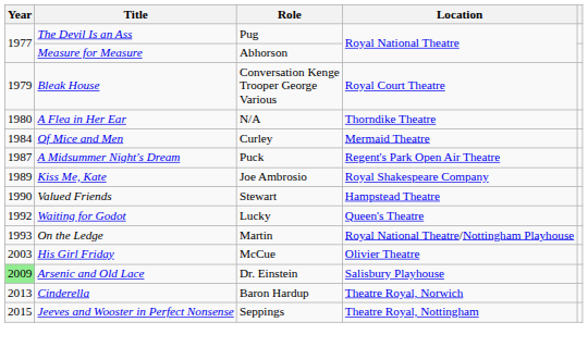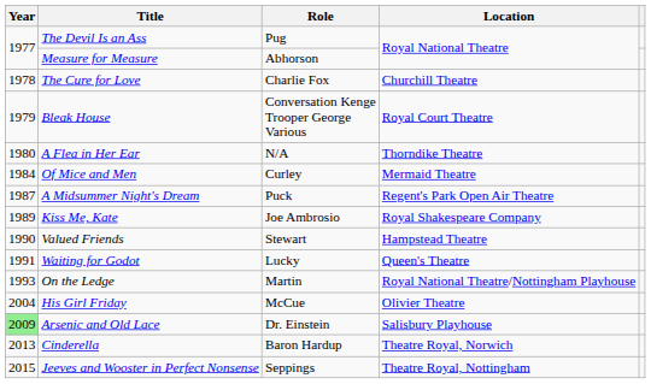 <table class="wikitable">
 <tr>
 <th>Year</th>
 <th>Title</th>
 <th>Role</th>
 <th>Location</th>
 <th></th>
 </tr>
 <tr>
 <td rowspan="2">1977</td>
 <td><em><a href='#'>The Devil Is an Ass</a></em></td>
 <td>Pug</td>
 <td rowspan="2"><a href='#'>Royal National Theatre</a></td>
 <td></td>
 </tr>
 <tr>
 <td><em><a href='#'>Measure for Measure</a></em></td>
 <td>Abhorson</td>
+<td></td>
+</tr>
+<tr>
+<td>1978</td>
+<td><em><a href='#'>The Cure for Love</a></em></td>
+<td>Charlie Fox</td>
+<td><a href='#'>Churchill Theatre</a></td>
 <td></td>
 </tr>
 <tr>
 <td>1979</td>
 <td><em><a href='#'>Bleak House</a></em></td>
 <td>Conversation Kenge<br>Trooper George<br>Various</td>
 <td><a href='#'>Royal Court Theatre</a></td>
 <td></td>
 </tr>
 <tr>
 <td>1980</td>
 <td><em><a href='#'>A Flea in Her Ear</a></em></td>
 <td>N/A</td>
 <td><a href='#'>Thorndike Theatre</a></td>
 <td></td>
 </tr>
 <tr>
 <td>1984</td>
 <td><em><a href='#'>Of Mice and Men</a></em></td>
 <td>Curley</td>
 <td><a href='#'>Mermaid Theatre</a></td>
 <td></td>
 </tr>
 <tr>
 <td>1987</td>
 <td><em><a href='#'>A Midsummer Night's Dream</a></em></td>
 <td>Puck</td>
 <td><a href='#'>Regent's Park Open Air Theatre</a></td>
 <td></td>
 </tr>
 <tr>
 <td>1989</td>
 <td><em><a href='#'>Kiss Me, Kate</a></em></td>
 <td>Joe Ambrosio</td>
 <td><a href='#'>Royal Shakespeare Company</a></td>
 <td></td>
 </tr>
 <tr>
 <td>1990</td>
 <td><em> Valued Friends</em></td>
 <td>Stewart</td>
 <td><a href='#'>Hampstead Theatre</a></td>
 <td></td>
 </tr>
 <tr>
-<td>1992</td>
+<td>1991</td>
 <td><em><a href='#'>Waiting for Godot</a></em></td>
 <td>Lucky</td>
 <td><a href='#'>Queen's Theatre</a></td>
 <td></td>
 </tr>
 <tr>
 <td>1993</td>
 <td><em>On the Ledge</em></td>
 <td>Martin</td>
 <td><a href='#'>Royal National Theatre</a>/<a href='#'>Nottingham Playhouse</a></td>
 <td></td>
 </tr>
 <tr>
-<td>2003</td>
+<td>2004</td>
 <td><em><a href='#'>His Girl Friday</a></em></td>
 <td>McCue</td>
 <td><a href='#'>Olivier Theatre</a></td>
 <td></td>
 </tr>
 <tr>
 <td style="background: lightgreen;">2009</td>
 <td><em><a href='#'>Arsenic and Old Lace</a></em></td>
 <td>Dr. Einstein</td>
 <td><a href='#'>Salisbury Playhouse</a></td>
 <td></td>
 </tr>
 <tr>
 <td>2013</td>
 <td><em><a href='#'>Cinderella</a></em></td>
 <td>Baron Hardup</td>
 <td><a href='#'>Theatre Royal, Norwich</a></td>
 <td></td>
 </tr>
 <tr>
 <td>2015</td>
 <td><em><a href='#'>Jeeves and Wooster in Perfect Nonsense</a></em></td>
 <td>Seppings</td>
 <td><a href='#'>Theatre Royal, Nottingham</a></td>
 <td></td>
 </tr>
 </table>
